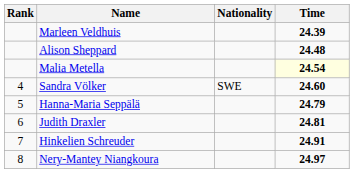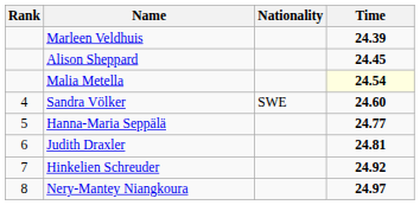 <table class="wikitable">
 <tr>
 <th>Rank</th>
 <th style="width: 15em">Name</th>
 <th>Nationality</th>
 <th style="width: 6em">Time</th>
 </tr>
 <tr>
 <td align="center"></td>
 <td><a href='#'>Marleen Veldhuis</a></td>
 <td></td>
 <td align="center"><strong>24.39</strong></td>
 </tr>
 <tr>
 <td align="center"></td>
 <td><a href='#'>Alison Sheppard</a></td>
 <td></td>
-<td align="center"><strong>24.48</strong></td>
+<td align="center"><strong>24.45</strong></td>
 </tr>
 <tr>
 <td align="center"></td>
 <td><a href='#'>Malia Metella</a></td>
 <td></td>
 <td align="center" style="background: lightyellow;"><strong>24.54</strong></td>
 </tr>
 <tr>
 <td align="center">4</td>
 <td><a href='#'>Sandra Völker</a></td>
 <td> SWE</td>
 <td align="center"><strong>24.60</strong></td>
 </tr>
 <tr>
 <td align="center">5</td>
 <td><a href='#'>Hanna-Maria Seppälä</a></td>
 <td></td>
-<td align="center"><strong>24.79</strong></td>
+<td align="center"><strong>24.77</strong></td>
 </tr>
 <tr>
 <td align="center">6</td>
 <td><a href='#'>Judith Draxler</a></td>
 <td></td>
 <td align="center"><strong>24.81</strong></td>
 </tr>
 <tr>
 <td align="center">7</td>
 <td><a href='#'>Hinkelien Schreuder</a></td>
 <td></td>
-<td align="center"><strong>24.91</strong></td>
+<td align="center"><strong>24.92</strong></td>
 </tr>
 <tr>
 <td align="center">8</td>
 <td><a href='#'>Nery-Mantey Niangkoura</a></td>
 <td></td>
 <td align="center"><strong>24.97</strong></td>
 </tr>
 </table>
